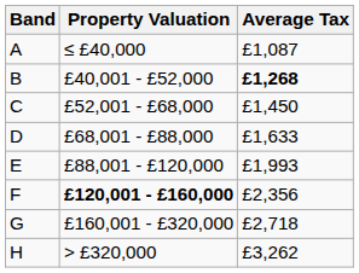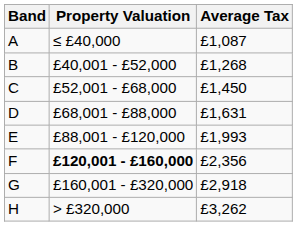 <table class="wikitable">
 <tr>
 <th>Band</th>
 <th>Property Valuation</th>
 <th>Average Tax</th>
 </tr>
 <tr>
 <td>A</td>
 <td>≤ £40,000</td>
 <td>£1,087</td>
 </tr>
 <tr>
 <td>B</td>
 <td>£40,001 - £52,000</td>
-<td><strong>£1,268</strong></td>
+<td>£1,268</td>
 </tr>
 <tr>
 <td>C</td>
 <td>£52,001 - £68,000</td>
 <td>£1,450</td>
 </tr>
 <tr>
 <td>D</td>
 <td>£68,001 - £88,000</td>
-<td>£1,633</td>
+<td>£1,631</td>
 </tr>
 <tr>
 <td>E</td>
 <td>£88,001 - £120,000</td>
 <td>£1,993</td>
 </tr>
 <tr>
 <td>F</td>
 <td><strong>£120,001 - £160,000</strong></td>
 <td>£2,356</td>
 </tr>
 <tr>
 <td>G</td>
 <td>£160,001 - £320,000</td>
-<td>£2,718</td>
+<td>£2,918</td>
 </tr>
 <tr>
 <td>H</td>
 <td>> £320,000</td>
 <td>£3,262</td>
 </tr>
 </table>
